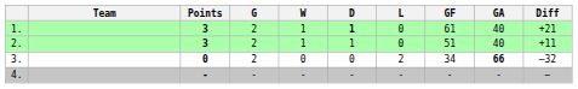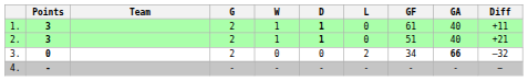 <table class=wikitable style="text-align:center">
 <tr bgcolor="#DCDCDC">
 <th width="25"></th>
+<th width="60">Points</th>
 <th width="200">Team</th>
-<th width="60">Points</th>
 <th width="60">G</th>
 <th width="60">W</th>
 <th width="60">D</th>
 <th width="60">L</th>
 <th width="60">GF</th>
 <th width="60">GA</th>
 <th width="60">Diff</th>
 </tr>
 <tr bgcolor=#AAFFAA>
 <td>1.</td>
+<td><strong>3</strong></td>
 <td align=left></td>
-<td><strong>3</strong></td>
 <td>2</td>
 <td>1</td>
 <td><strong>1</strong></td>
 <td>0</td>
 <td>61</td>
 <td>40</td>
-<td>+21</td>
+<td>+11</td>
 </tr>
 <tr bgcolor=#AAFFAA>
 <td>2.</td>
+<td><strong>3</strong></td>
 <td align=left></td>
-<td><strong>3</strong></td>
 <td>2</td>
 <td>1</td>
-<td>1</td>
+<td><strong>1</strong></td>
 <td>0</td>
 <td>51</td>
 <td>40</td>
-<td>+11</td>
+<td>+21</td>
 </tr>
 <tr bgcolor=#FFFFFF>
 <td>3.</td>
+<td><strong>0</strong></td>
 <td align=left></td>
-<td><strong>0</strong></td>
 <td>2</td>
 <td>0</td>
 <td>0</td>
 <td>2</td>
 <td>34</td>
 <td><strong>66</strong></td>
 <td>–32</td>
 </tr>
 <tr bgcolor=#c5c5c5>
 <td>4.</td>
+<td><strong>-</strong></td>
 <td align=left></td>
-<td><strong>-</strong></td>
 <td>-</td>
 <td>-</td>
 <td>-</td>
 <td>-</td>
 <td>-</td>
 <td>-</td>
 <td>−</td>
 </tr>
 </table>
